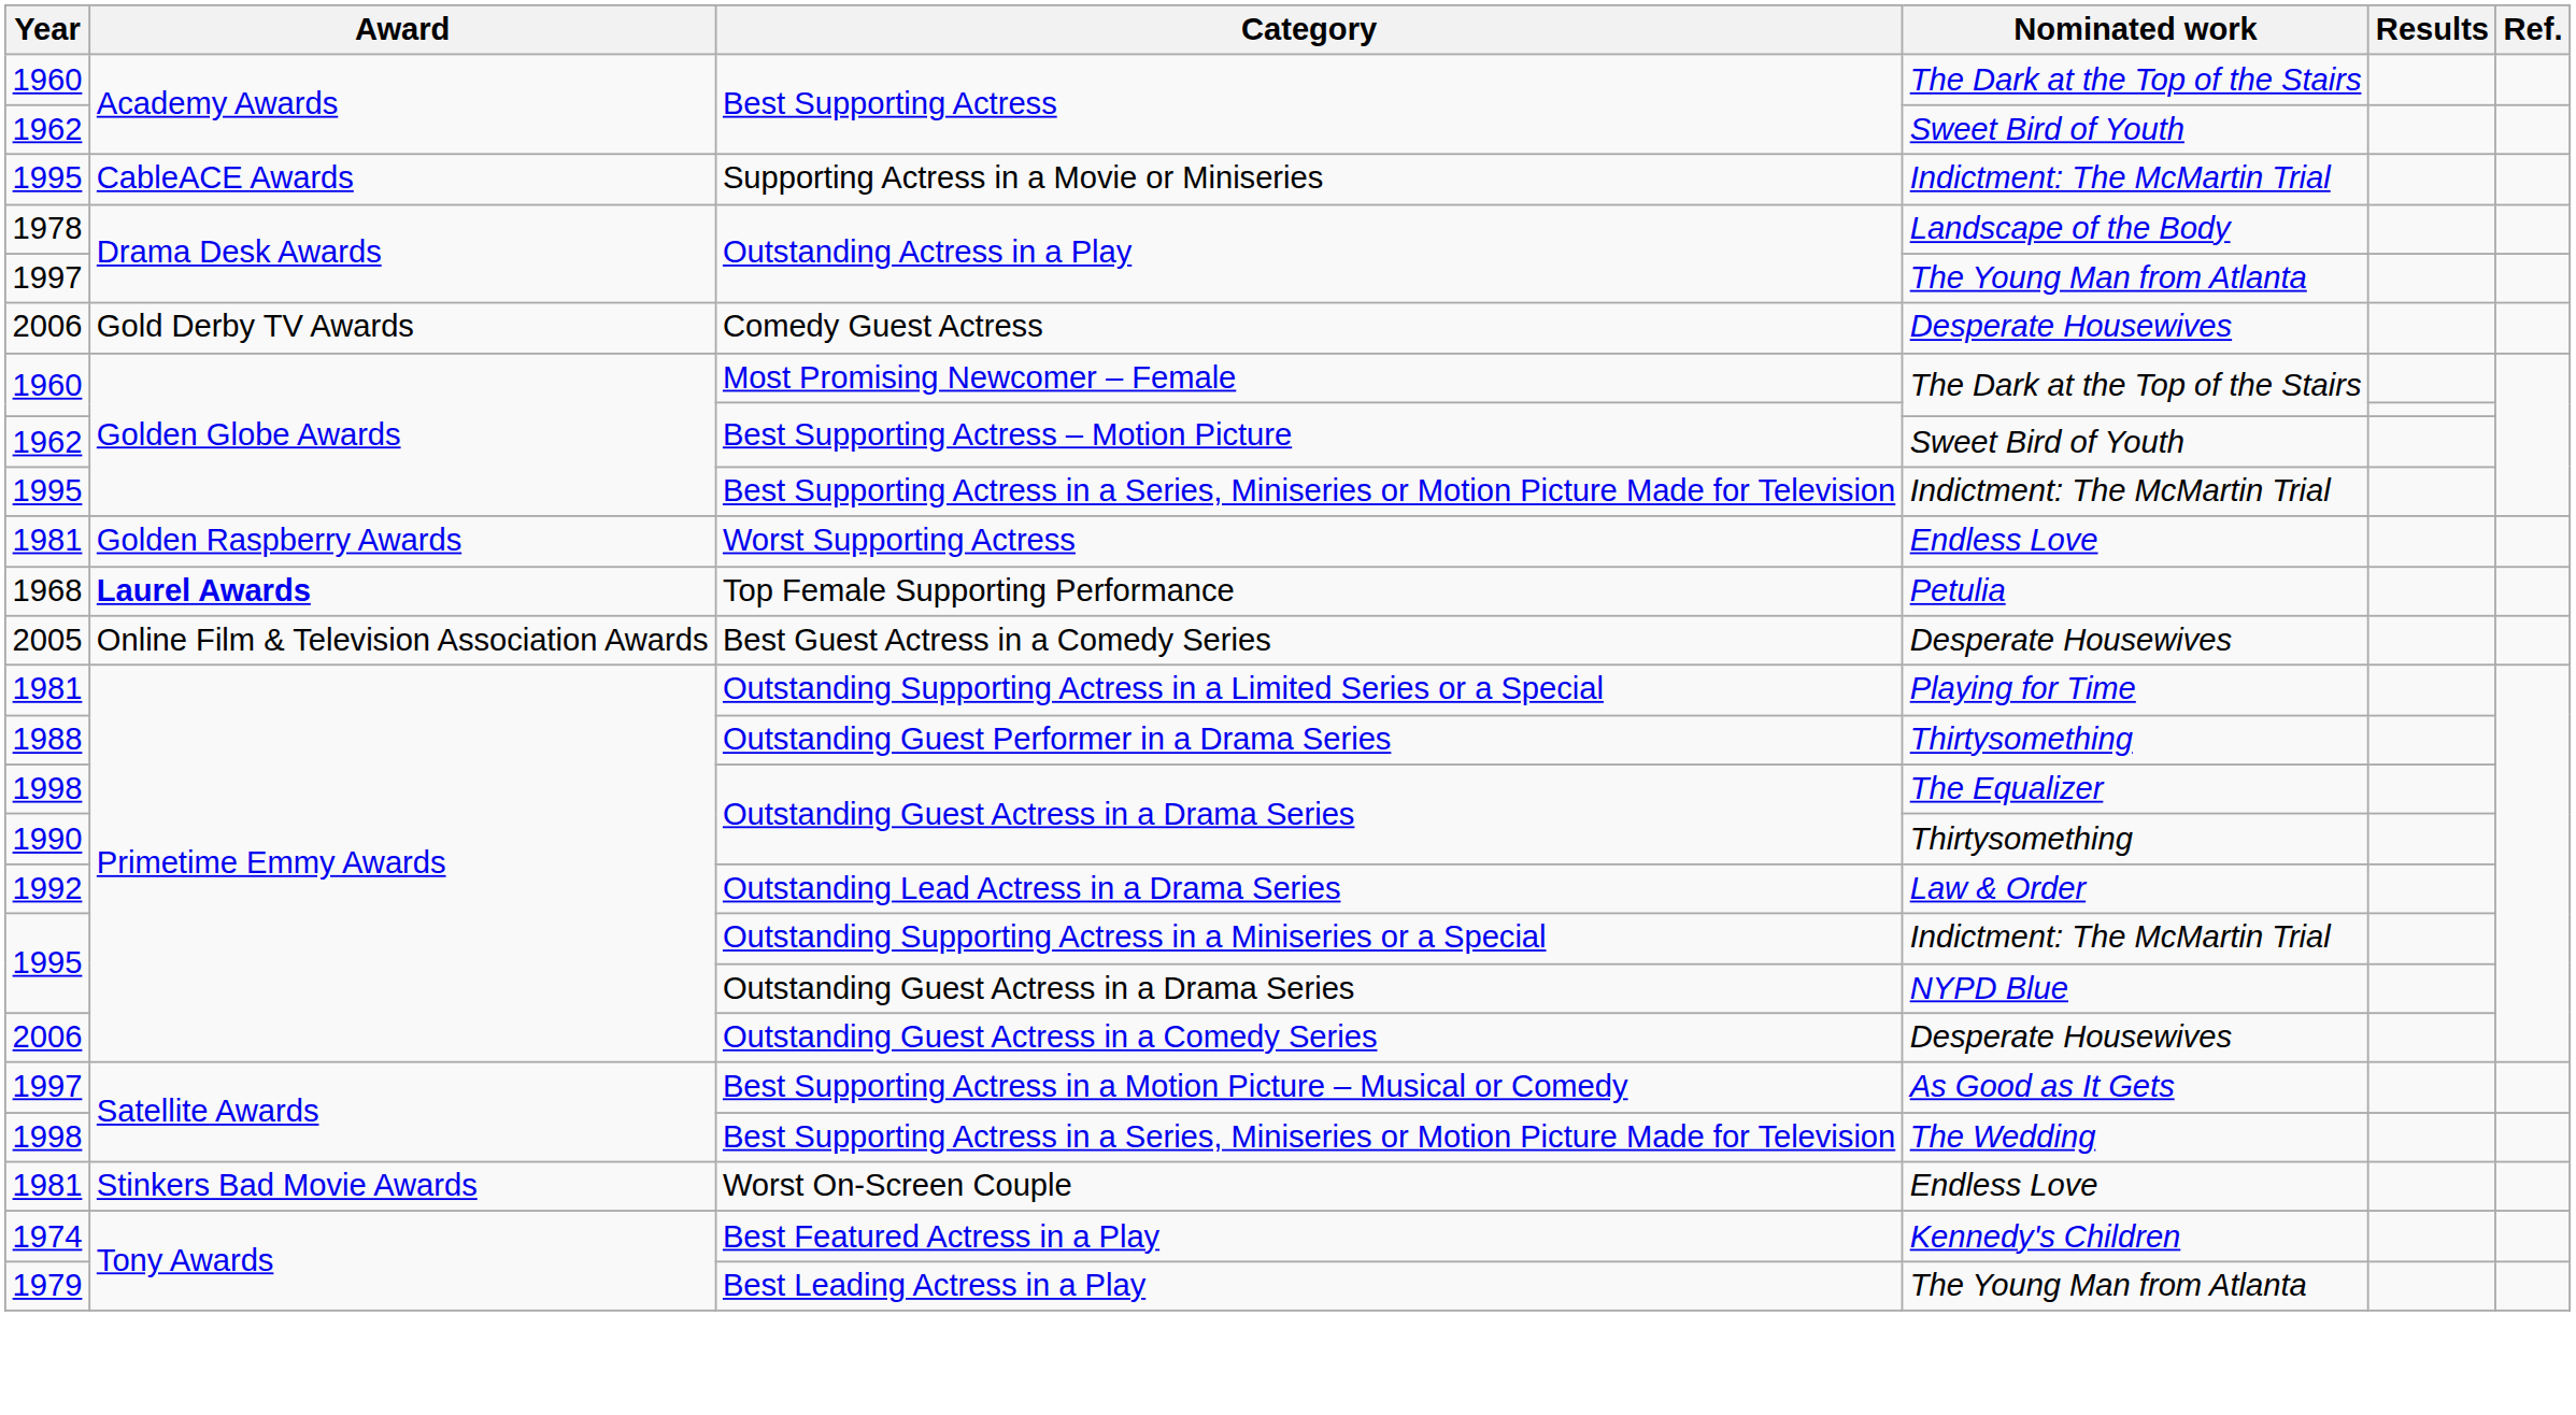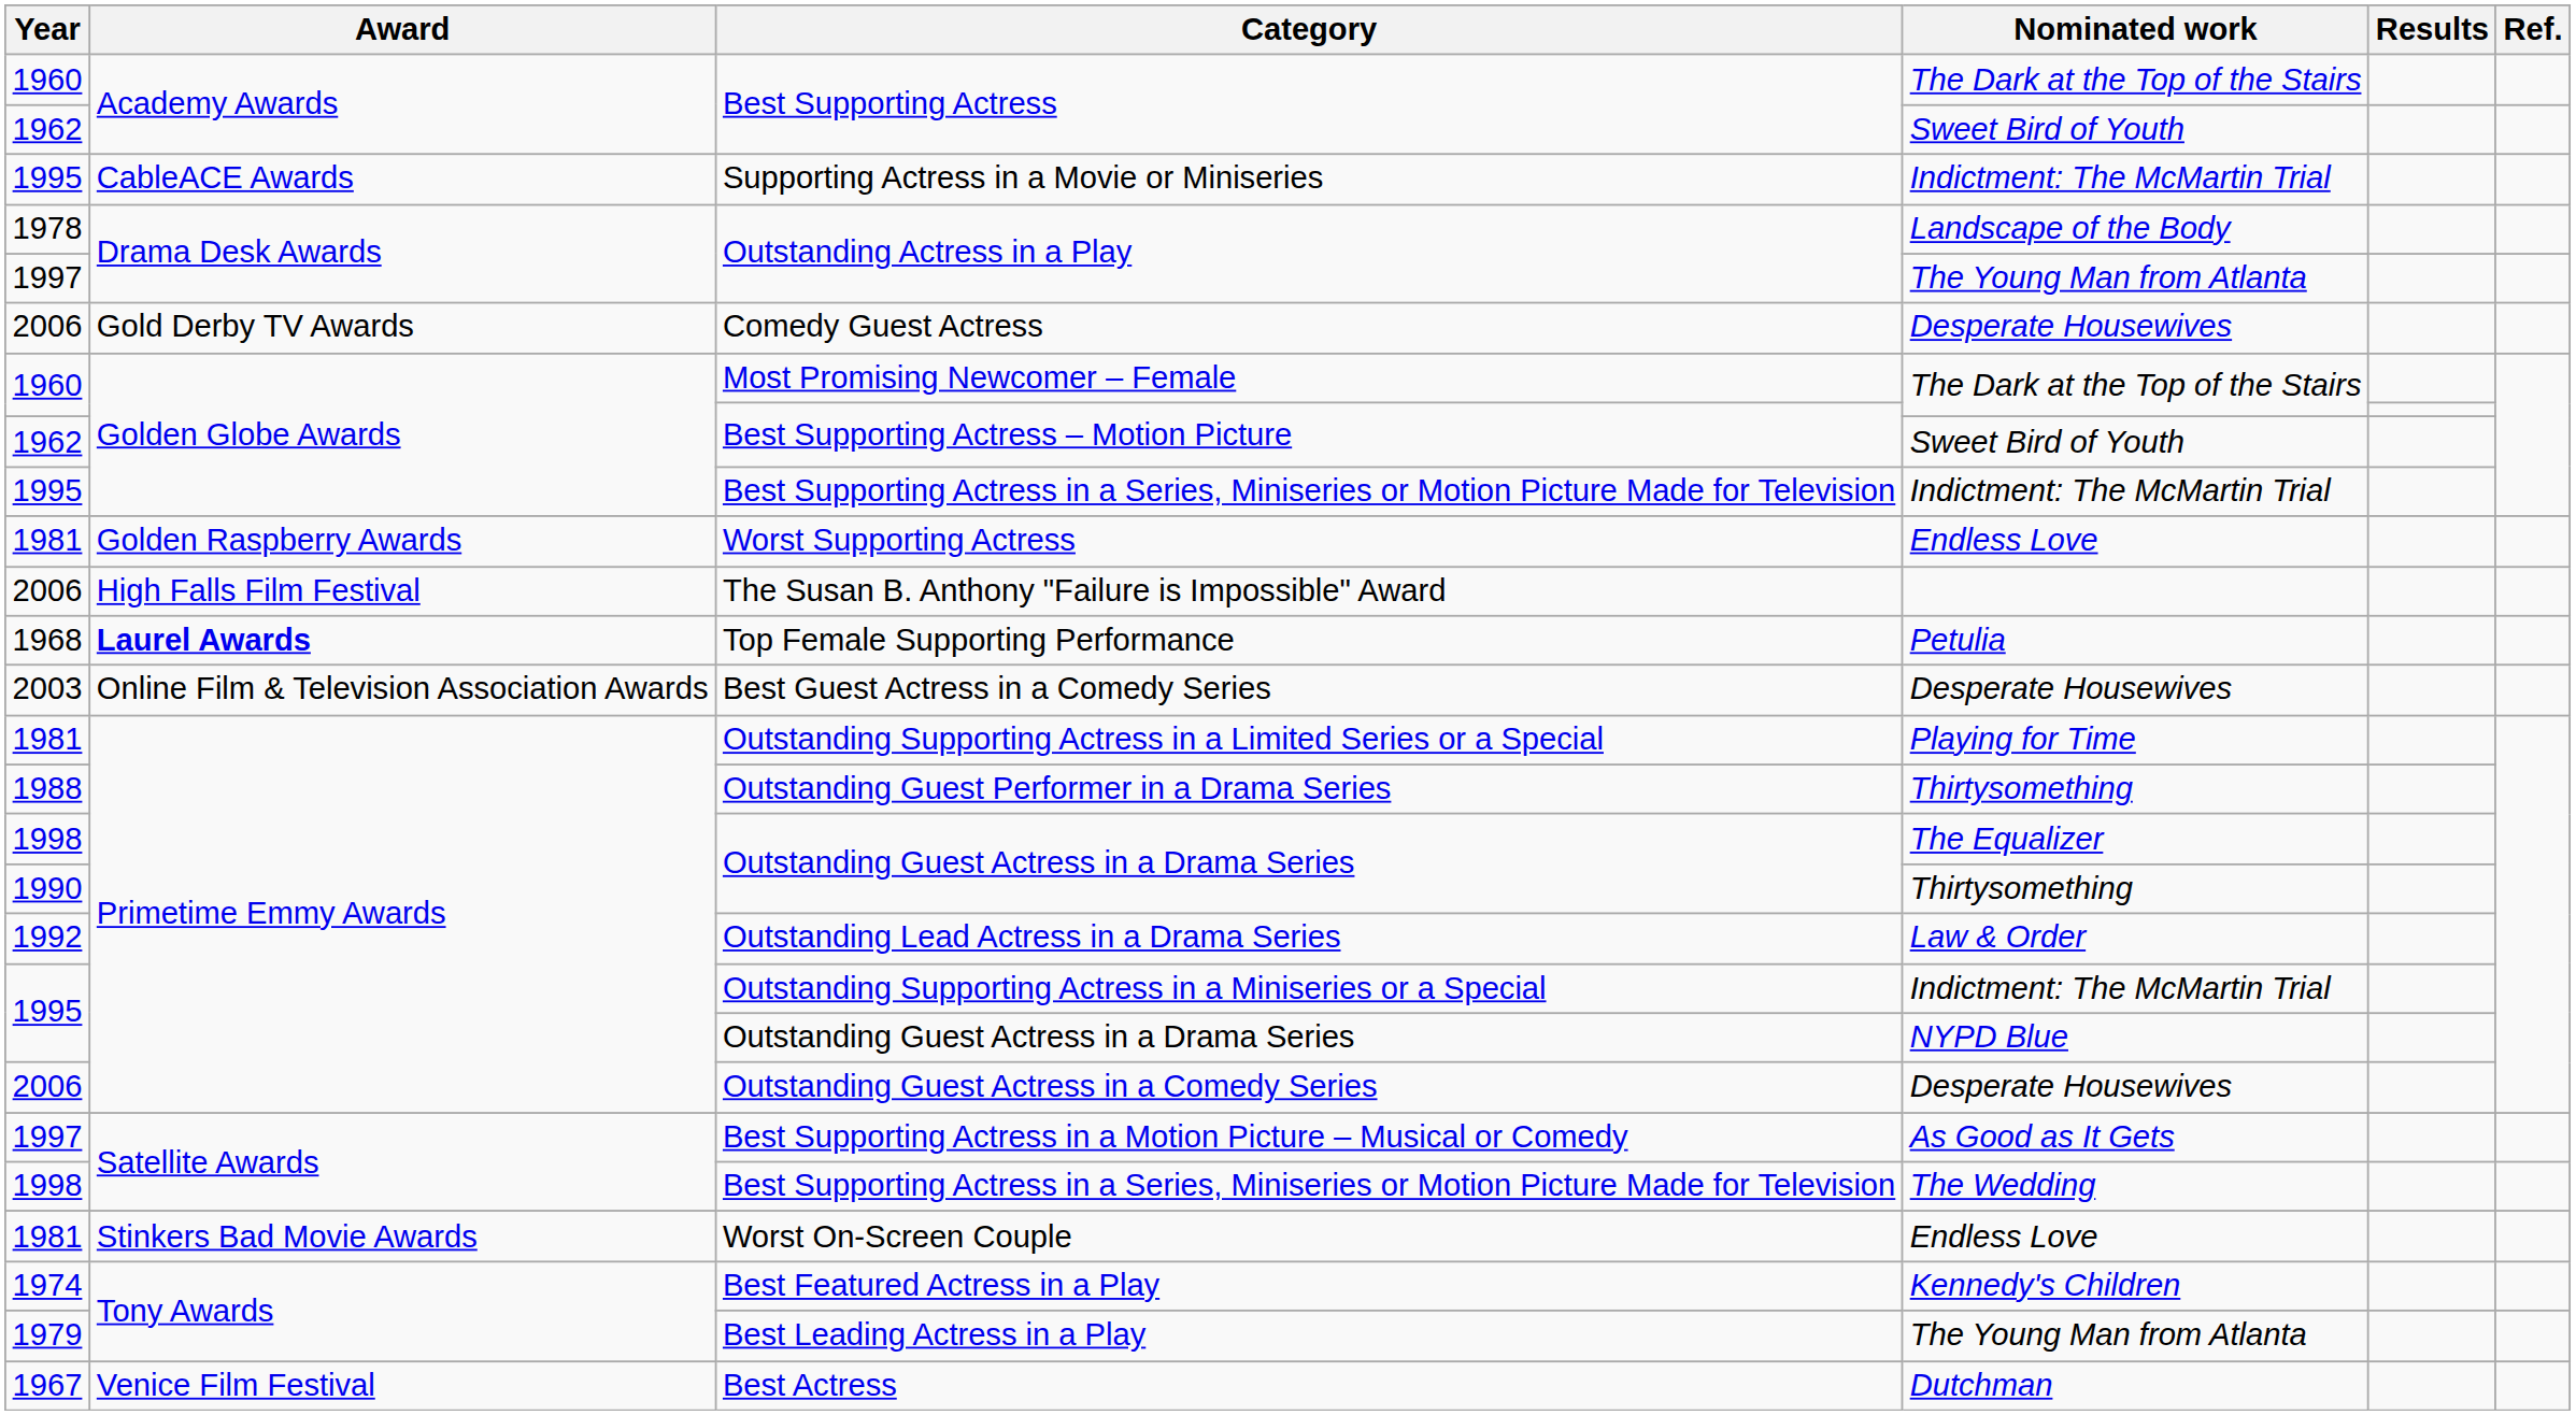 <table class="wikitable">
 <tr>
 <th>Year</th>
 <th>Award</th>
 <th>Category</th>
 <th>Nominated work</th>
 <th>Results</th>
 <th>Ref.</th>
 </tr>
 <tr>
 <td><a href='#'>1960</a></td>
 <td rowspan="2"><a href='#'>Academy Awards</a></td>
 <td rowspan="2"><a href='#'>Best Supporting Actress</a></td>
 <td><em><a href='#'>The Dark at the Top of the Stairs</a></em></td>
 <td></td>
 <td align="center"></td>
 </tr>
 <tr>
 <td><a href='#'>1962</a></td>
 <td><em><a href='#'>Sweet Bird of Youth</a></em></td>
 <td></td>
 <td align="center"></td>
 </tr>
 <tr>
 <td><a href='#'>1995</a></td>
 <td><a href='#'>CableACE Awards</a></td>
 <td>Supporting Actress in a Movie or Miniseries</td>
 <td><em><a href='#'>Indictment: The McMartin Trial</a></em></td>
 <td></td>
 <td align="center"></td>
 </tr>
 <tr>
 <td>1978</td>
 <td rowspan="2"><a href='#'>Drama Desk Awards</a></td>
 <td rowspan="2"><a href='#'>Outstanding Actress in a Play</a></td>
 <td><em><a href='#'>Landscape of the Body</a></em></td>
 <td></td>
 <td align="center"></td>
 </tr>
 <tr>
 <td>1997</td>
 <td><em><a href='#'>The Young Man from Atlanta</a></em></td>
 <td></td>
 <td align="center"></td>
 </tr>
 <tr>
 <td>2006</td>
 <td>Gold Derby TV Awards</td>
 <td>Comedy Guest Actress</td>
 <td><em><a href='#'>Desperate Housewives</a></em></td>
 <td></td>
 <td align="center"></td>
 </tr>
 <tr>
 <td rowspan="2"><a href='#'>1960</a></td>
 <td rowspan="4"><a href='#'>Golden Globe Awards</a></td>
 <td><a href='#'>Most Promising Newcomer – Female</a></td>
 <td rowspan="2"><em>The Dark at the Top of the Stairs</em></td>
 <td></td>
 <td align="center" rowspan="4"></td>
 </tr>
 <tr>
 <td rowspan="2"><a href='#'>Best Supporting Actress – Motion Picture</a></td>
 <td></td>
 </tr>
 <tr>
 <td><a href='#'>1962</a></td>
 <td><em>Sweet Bird of Youth</em></td>
 <td></td>
 </tr>
 <tr>
 <td><a href='#'>1995</a></td>
 <td><a href='#'>Best Supporting Actress in a Series, Miniseries or Motion Picture Made for Television</a></td>
 <td><em>Indictment: The McMartin Trial</em></td>
 <td></td>
 </tr>
 <tr>
 <td><a href='#'>1981</a></td>
 <td><a href='#'>Golden Raspberry Awards</a></td>
 <td><a href='#'>Worst Supporting Actress</a></td>
 <td><em><a href='#'>Endless Love</a></em></td>
 <td></td>
 <td align="center"></td>
 </tr>
 <tr>
+<td>2006</td>
+<td><a href='#'>High Falls Film Festival</a></td>
+<td>The Susan B. Anthony "Failure is Impossible" Award</td>
+<td></td>
+<td></td>
+<td align="center"></td>
+</tr>
+<tr>
 <td>1968</td>
 <td><strong><a href='#'>Laurel Awards</a></strong></td>
 <td>Top Female Supporting Performance</td>
 <td><em><a href='#'>Petulia</a></em></td>
 <td></td>
 <td align="center"></td>
 </tr>
 <tr>
-<td>2005</td>
+<td>2003</td>
 <td>Online Film & Television Association Awards</td>
 <td>Best Guest Actress in a Comedy Series</td>
 <td><em>Desperate Housewives</em></td>
 <td></td>
 <td align="center"></td>
 </tr>
 <tr>
 <td><a href='#'>1981</a></td>
 <td rowspan="8"><a href='#'>Primetime Emmy Awards</a></td>
 <td><a href='#'>Outstanding Supporting Actress in a Limited Series or a Special</a></td>
 <td><em><a href='#'>Playing for Time</a></em></td>
 <td></td>
 <td align="center" rowspan="8"></td>
 </tr>
 <tr>
 <td><a href='#'>1988</a></td>
 <td><a href='#'>Outstanding Guest Performer in a Drama Series</a></td>
 <td><em><a href='#'>Thirtysomething</a></em> </td>
 <td></td>
 </tr>
 <tr>
 <td><a href='#'>1998</a></td>
 <td rowspan="2"><a href='#'>Outstanding Guest Actress in a Drama Series</a></td>
 <td><em><a href='#'>The Equalizer</a></em> </td>
 <td></td>
 </tr>
 <tr>
 <td><a href='#'>1990</a></td>
 <td><em>Thirtysomething</em> </td>
 <td></td>
 </tr>
 <tr>
 <td><a href='#'>1992</a></td>
 <td><a href='#'>Outstanding Lead Actress in a Drama Series</a></td>
 <td><em><a href='#'>Law & Order</a></em> </td>
 <td></td>
 </tr>
 <tr>
 <td rowspan="2"><a href='#'>1995</a></td>
 <td><a href='#'>Outstanding Supporting Actress in a Miniseries or a Special</a></td>
 <td><em>Indictment: The McMartin Trial</em></td>
 <td></td>
 </tr>
 <tr>
 <td>Outstanding Guest Actress in a Drama Series</td>
 <td><em><a href='#'>NYPD Blue</a></em> </td>
 <td></td>
 </tr>
 <tr>
 <td><a href='#'>2006</a></td>
 <td><a href='#'>Outstanding Guest Actress in a Comedy Series</a></td>
 <td><em>Desperate Housewives</em></td>
 <td></td>
 </tr>
 <tr>
 <td><a href='#'>1997</a></td>
 <td rowspan="2"><a href='#'>Satellite Awards</a></td>
 <td><a href='#'>Best Supporting Actress in a Motion Picture – Musical or Comedy</a></td>
 <td><em><a href='#'>As Good as It Gets</a></em></td>
 <td></td>
 <td align="center"></td>
 </tr>
 <tr>
 <td><a href='#'>1998</a></td>
 <td><a href='#'>Best Supporting Actress in a Series, Miniseries or Motion Picture Made for Television</a></td>
 <td><em><a href='#'>The Wedding</a></em></td>
 <td></td>
 <td align="center"></td>
 </tr>
 <tr>
 <td><a href='#'>1981</a></td>
 <td><a href='#'>Stinkers Bad Movie Awards</a></td>
 <td>Worst On-Screen Couple</td>
 <td><em>Endless Love</em></td>
 <td></td>
 <td align="center"></td>
 </tr>
 <tr>
 <td><a href='#'>1974</a></td>
 <td rowspan="2"><a href='#'>Tony Awards</a></td>
 <td><a href='#'>Best Featured Actress in a Play</a></td>
 <td><em><a href='#'>Kennedy's Children</a></em></td>
 <td></td>
 <td align="center"></td>
 </tr>
 <tr>
 <td><a href='#'>1979</a></td>
 <td><a href='#'>Best Leading Actress in a Play</a></td>
 <td><em>The Young Man from Atlanta</em></td>
 <td></td>
 <td align="center"></td>
 </tr>
+<tr>
+<td><a href='#'>1967</a></td>
+<td><a href='#'>Venice Film Festival</a></td>
+<td><a href='#'>Best Actress</a></td>
+<td><em><a href='#'>Dutchman</a></em></td>
+<td></td>
+<td align="center"></td>
+</tr>
 </table>
